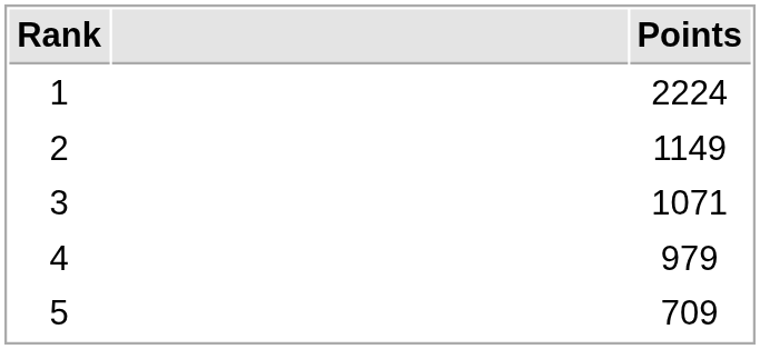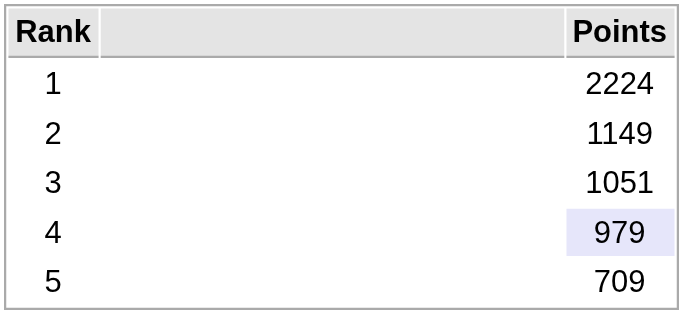 <table cellspacing="1" cellpadding="3" style="border:1px solid #aaa; font-size:86%;">
 <tr style="background:#e4e4e4;">
 <th style="border-bottom:1px solid #aaa; width:10px;">Rank</th>
 <th style="border-bottom:1px solid #aaa; width:200px;"></th>
 <th style="border-bottom:1px solid #aaa; width:20px;">Points</th>
 </tr>
 <tr>
 <td align=center>1</td>
 <td></td>
 <td align=center>2224</td>
 </tr>
 <tr>
 <td align=center>2</td>
 <td></td>
 <td align=center>1149</td>
 </tr>
 <tr>
 <td align=center>3</td>
 <td></td>
-<td align=center>1071</td>
+<td align=center>1051</td>
 </tr>
 <tr>
 <td align=center>4</td>
 <td></td>
-<td align=center>979</td>
+<td align=center style="background: lavender;">979</td>
 </tr>
 <tr>
 <td align=center>5</td>
 <td></td>
 <td align=center>709</td>
 </tr>
 </table>
